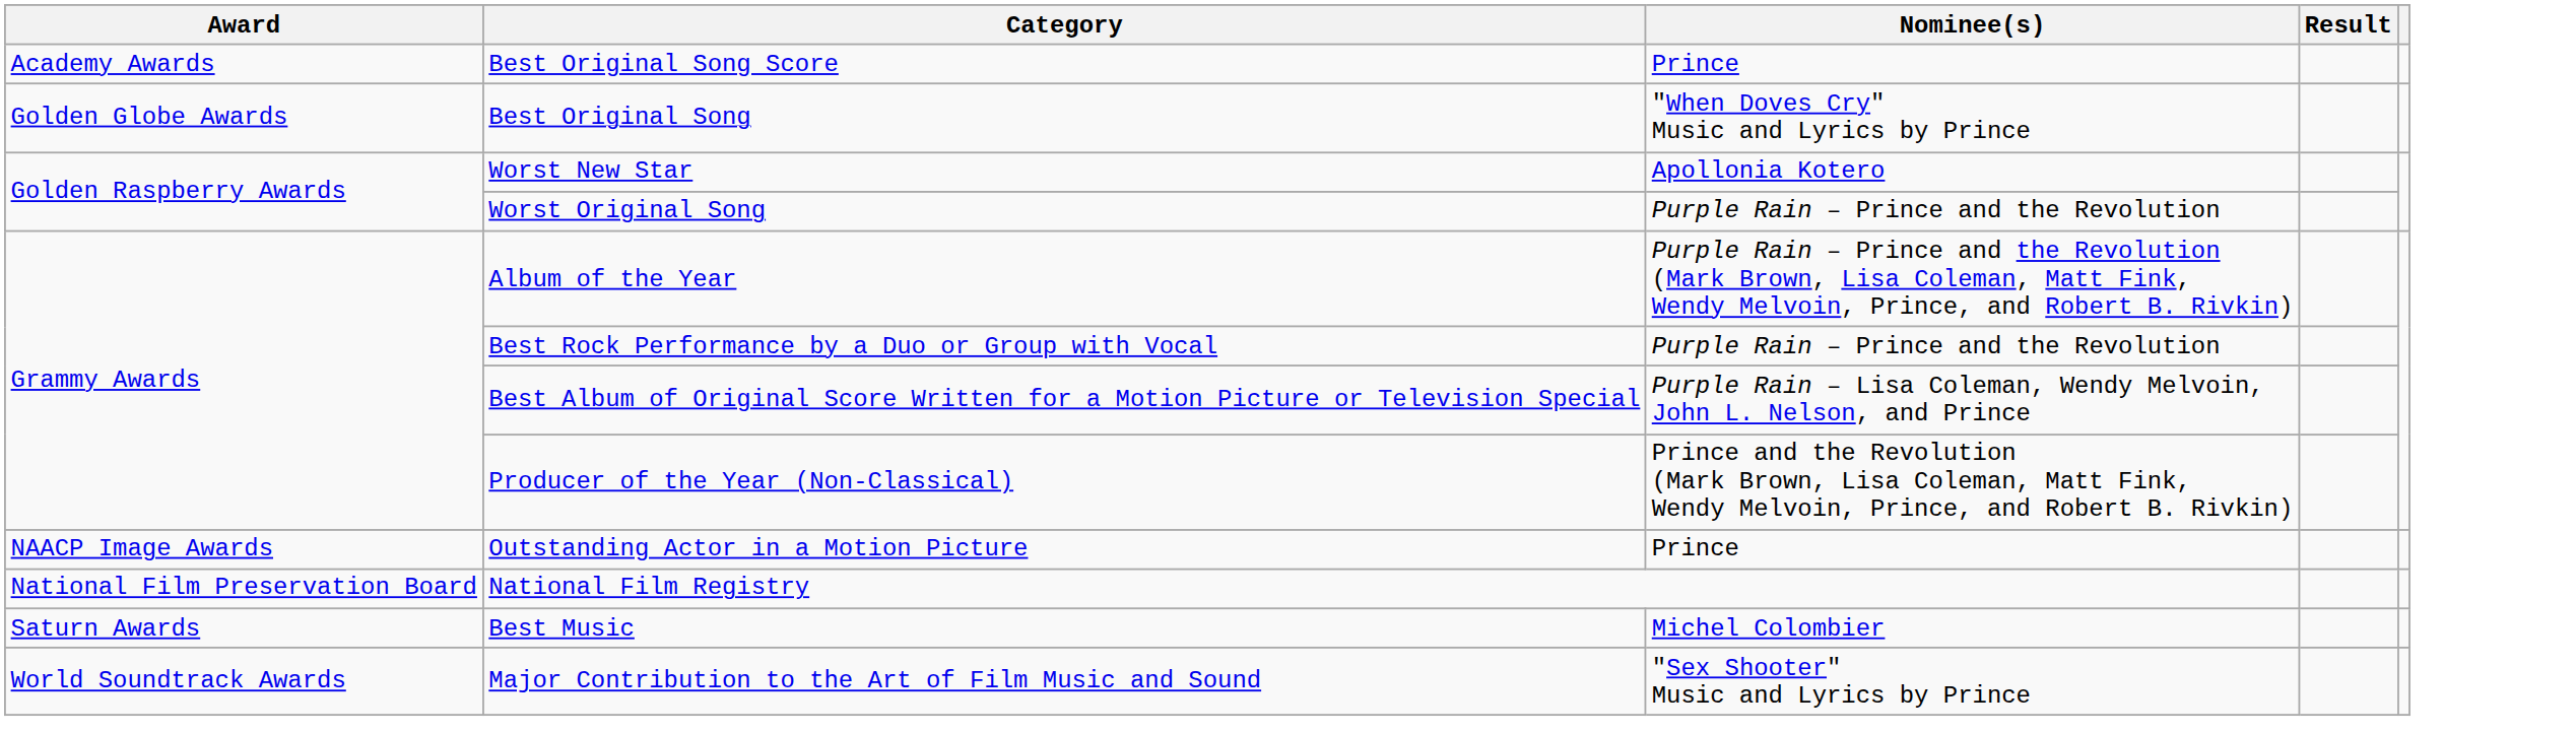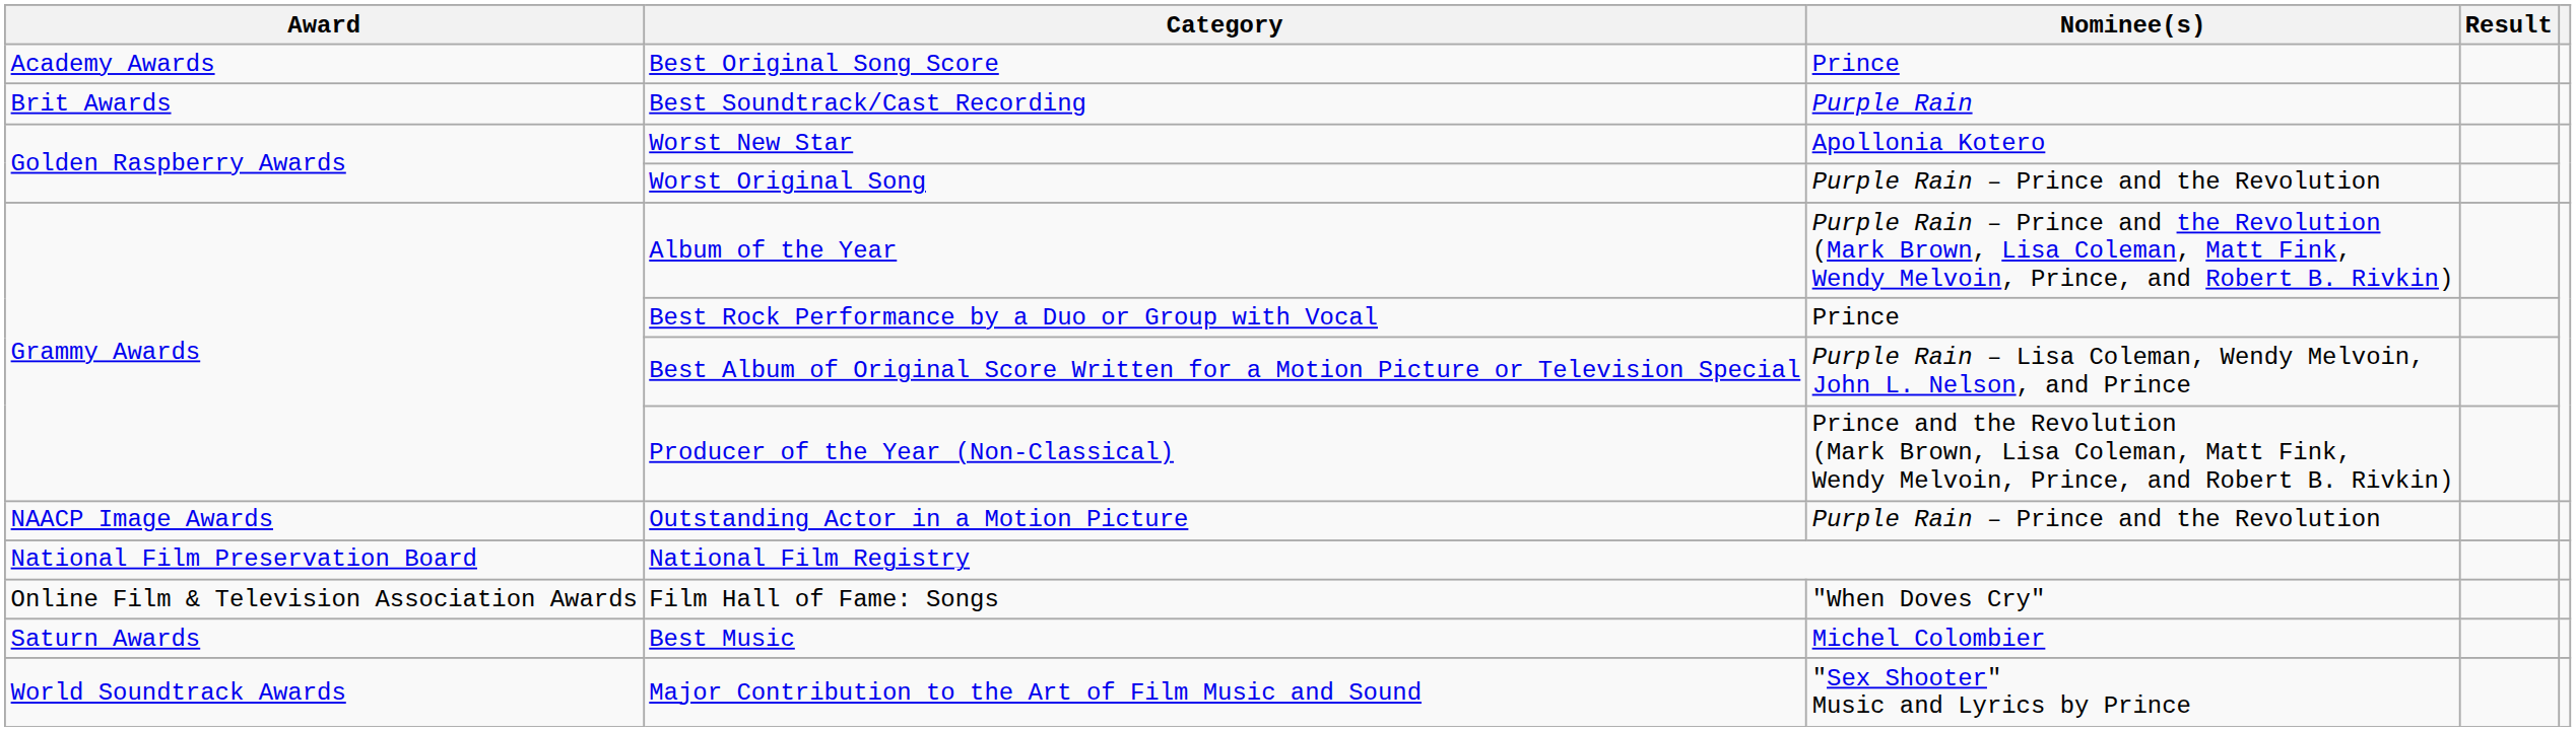 <table class="wikitable">
 <tr>
 <th>Award</th>
 <th>Category</th>
 <th>Nominee(s)</th>
 <th>Result</th>
 <th></th>
 </tr>
 <tr>
 <td><a href='#'>Academy Awards</a></td>
 <td><a href='#'>Best Original Song Score</a></td>
 <td><a href='#'>Prince</a></td>
 <td></td>
 <td align="center"></td>
 </tr>
 <tr>
-<td><a href='#'>Golden Globe Awards</a></td>
-<td><a href='#'>Best Original Song</a></td>
-<td>"<a href='#'>When Doves Cry</a>" <br> Music and Lyrics by Prince</td>
+<td><a href='#'>Brit Awards</a></td>
+<td><a href='#'>Best Soundtrack/Cast Recording</a></td>
+<td><em><a href='#'>Purple Rain</a></em></td>
 <td></td>
 <td align="center"></td>
 </tr>
 <tr>
 <td rowspan="2"><a href='#'>Golden Raspberry Awards</a></td>
 <td><a href='#'>Worst New Star</a></td>
 <td><a href='#'>Apollonia Kotero</a></td>
 <td></td>
 <td align="center" rowspan="2"></td>
 </tr>
 <tr>
 <td><a href='#'>Worst Original Song</a></td>
 <td><em>Purple Rain</em> – Prince and the Revolution</td>
 <td></td>
 </tr>
 <tr>
 <td rowspan="4"><a href='#'>Grammy Awards</a></td>
 <td><a href='#'>Album of the Year</a></td>
 <td><em>Purple Rain</em> – Prince and <a href='#'>the Revolution</a> <br> (<a href='#'>Mark Brown</a>, <a href='#'>Lisa Coleman</a>, <a href='#'>Matt Fink</a>, <br> <a href='#'>Wendy Melvoin</a>, Prince, and <a href='#'>Robert B. Rivkin</a>)</td>
 <td></td>
 <td align="center" rowspan="4"></td>
 </tr>
 <tr>
 <td><a href='#'>Best Rock Performance by a Duo or Group with Vocal</a></td>
-<td><em>Purple Rain</em> – Prince and the Revolution</td>
+<td>Prince</td>
 <td></td>
 </tr>
 <tr>
 <td><a href='#'>Best Album of Original Score Written for a Motion Picture or Television Special</a></td>
 <td><em>Purple Rain</em> – Lisa Coleman, Wendy Melvoin, <br> <a href='#'>John L. Nelson</a>, and Prince</td>
 <td></td>
 </tr>
 <tr>
 <td><a href='#'>Producer of the Year (Non-Classical)</a></td>
 <td>Prince and the Revolution <br> (Mark Brown, Lisa Coleman, Matt Fink, <br> Wendy Melvoin, Prince, and Robert B. Rivkin)</td>
 <td></td>
 </tr>
 <tr>
 <td><a href='#'>NAACP Image Awards</a></td>
 <td><a href='#'>Outstanding Actor in a Motion Picture</a></td>
-<td>Prince</td>
+<td><em>Purple Rain</em> – Prince and the Revolution</td>
 <td></td>
 <td align="center"></td>
 </tr>
 <tr>
 <td><a href='#'>National Film Preservation Board</a></td>
 <td colspan="2"><a href='#'>National Film Registry</a></td>
+<td></td>
+<td align="center"></td>
+</tr>
+<tr>
+<td>Online Film & Television Association Awards</td>
+<td>Film Hall of Fame: Songs</td>
+<td>"When Doves Cry"</td>
 <td></td>
 <td align="center"></td>
 </tr>
 <tr>
 <td><a href='#'>Saturn Awards</a></td>
 <td><a href='#'>Best Music</a></td>
 <td><a href='#'>Michel Colombier</a></td>
 <td></td>
 <td align="center"></td>
 </tr>
 <tr>
 <td><a href='#'>World Soundtrack Awards</a></td>
 <td><a href='#'>Major Contribution to the Art of Film Music and Sound</a></td>
 <td>"<a href='#'>Sex Shooter</a>" <br> Music and Lyrics by Prince</td>
 <td></td>
 <td align="center"></td>
 </tr>
 </table>
